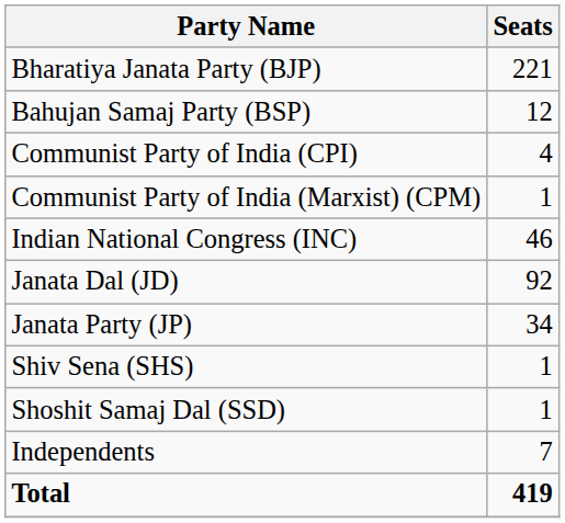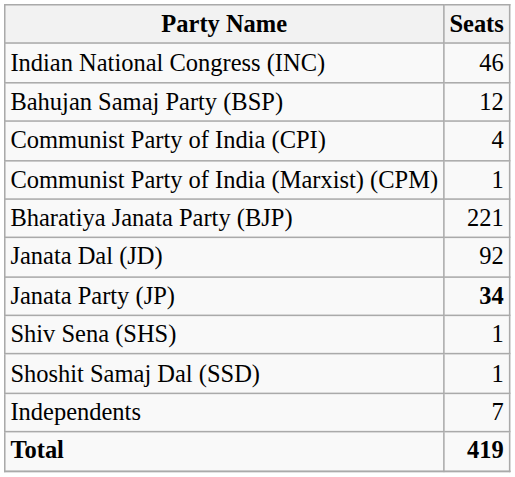 <table class="wikitable sortable" style=text-align:right>
 <tr>
 <th>Party Name</th>
 <th>Seats</th>
 </tr>
 <tr>
-<td align=left>Bharatiya Janata Party (BJP)</td>
-<td>221</td>
+<td align=left>Indian National Congress (INC)</td>
+<td>46</td>
 </tr>
 <tr>
 <td align=left>Bahujan Samaj Party (BSP)</td>
 <td>12</td>
 </tr>
 <tr>
 <td align=left>Communist Party of India (CPI)</td>
 <td>4</td>
 </tr>
 <tr>
 <td align=left>Communist Party of India (Marxist) (CPM)</td>
 <td>1</td>
 </tr>
 <tr>
-<td align=left>Indian National Congress (INC)</td>
-<td>46</td>
+<td align=left>Bharatiya Janata Party (BJP)</td>
+<td>221</td>
 </tr>
 <tr>
 <td align=left>Janata Dal (JD)</td>
 <td>92</td>
 </tr>
 <tr>
 <td align=left>Janata Party (JP)</td>
-<td>34</td>
+<td><strong>34</strong></td>
 </tr>
 <tr>
 <td align=left>Shiv Sena (SHS)</td>
 <td>1</td>
 </tr>
 <tr>
 <td align=left>Shoshit Samaj Dal (SSD)</td>
 <td>1</td>
 </tr>
 <tr>
 <td align=left>Independents</td>
 <td>7</td>
 </tr>
 <tr class=sortbottom>
 <td align=left><strong>Total</strong></td>
 <td><strong>419</strong></td>
 </tr>
 <tr>
 </tr>
 </table>
